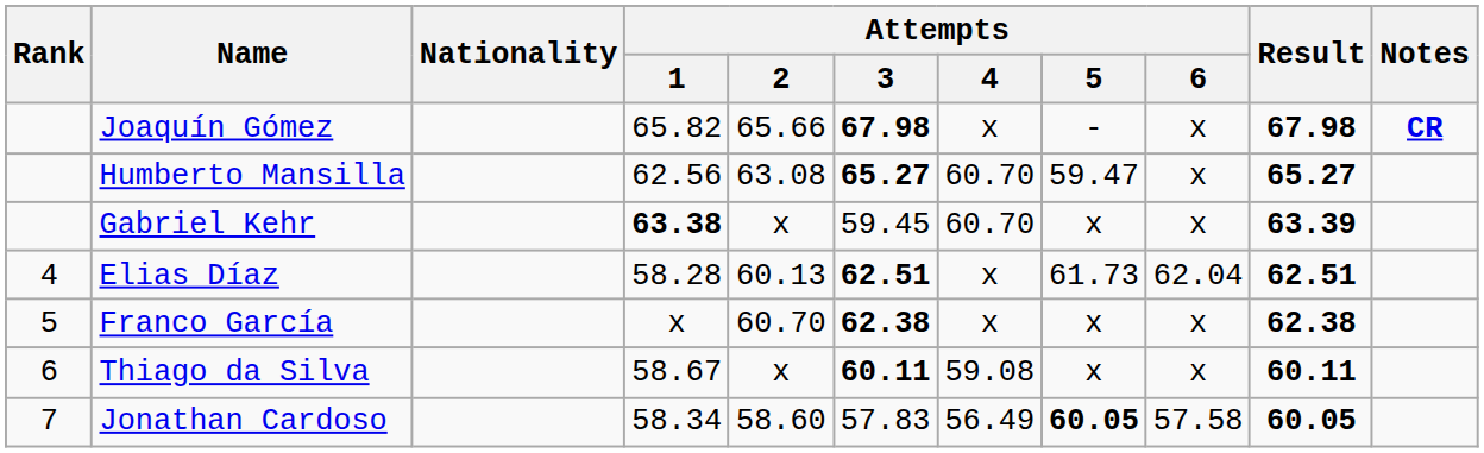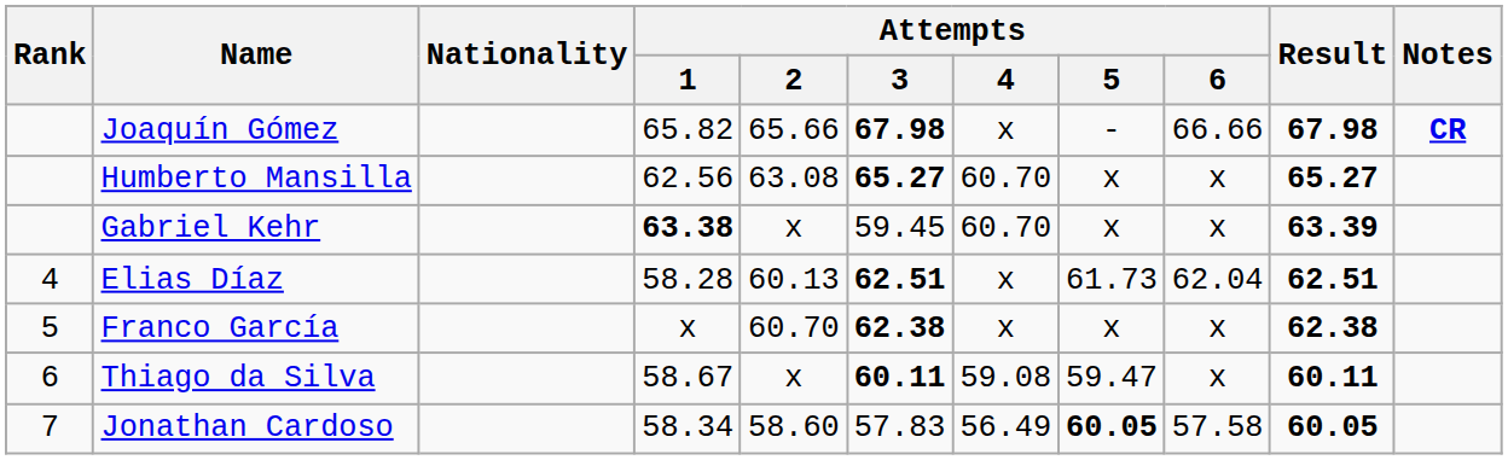 <table class="wikitable sortable" style="text-align:center">
 <tr>
 <th rowspan=2>Rank</th>
 <th rowspan=2>Name</th>
 <th rowspan=2>Nationality</th>
 <th colspan=6>Attempts</th>
 <th rowspan=2>Result</th>
 <th rowspan=2>Notes</th>
 </tr>
 <tr>
 <th>1</th>
 <th>2</th>
 <th>3</th>
 <th>4</th>
 <th>5</th>
 <th>6</th>
 </tr>
 <tr>
 <td align=center></td>
 <td align=left><a href='#'>Joaquín Gómez</a></td>
 <td align=left></td>
 <td>65.82</td>
 <td>65.66</td>
 <td><strong>67.98</strong></td>
 <td>x</td>
 <td>-</td>
-<td>x</td>
+<td>66.66</td>
 <td><strong>67.98</strong></td>
 <td><strong><a href='#'>CR</a></strong></td>
 </tr>
 <tr>
 <td align=center></td>
 <td align=left><a href='#'>Humberto Mansilla</a></td>
 <td align=left></td>
 <td>62.56</td>
 <td>63.08</td>
 <td><strong>65.27</strong></td>
 <td>60.70</td>
-<td>59.47</td>
+<td>x</td>
 <td>x</td>
 <td><strong>65.27</strong></td>
 <td></td>
 </tr>
 <tr>
 <td align=center></td>
 <td align=left><a href='#'>Gabriel Kehr</a></td>
 <td align=left></td>
 <td><strong>63.38</strong></td>
 <td>x</td>
 <td>59.45</td>
 <td>60.70</td>
 <td>x</td>
 <td>x</td>
 <td><strong>63.39</strong></td>
 <td></td>
 </tr>
 <tr>
 <td align=center>4</td>
 <td align=left><a href='#'>Elias Díaz</a></td>
 <td align=left></td>
 <td>58.28</td>
 <td>60.13</td>
 <td><strong>62.51</strong></td>
 <td>x</td>
 <td>61.73</td>
 <td>62.04</td>
 <td><strong>62.51</strong></td>
 <td></td>
 </tr>
 <tr>
 <td align=center>5</td>
 <td align=left><a href='#'>Franco García</a></td>
 <td align=left></td>
 <td>x</td>
 <td>60.70</td>
 <td><strong>62.38</strong></td>
 <td>x</td>
 <td>x</td>
 <td>x</td>
 <td><strong>62.38</strong></td>
 <td></td>
 </tr>
 <tr>
 <td align=center>6</td>
 <td align=left><a href='#'>Thiago da Silva</a></td>
 <td align=left></td>
 <td>58.67</td>
 <td>x</td>
 <td><strong>60.11</strong></td>
 <td>59.08</td>
-<td>x</td>
+<td>59.47</td>
 <td>x</td>
 <td><strong>60.11</strong></td>
 <td></td>
 </tr>
 <tr>
 <td align=center>7</td>
 <td align=left><a href='#'>Jonathan Cardoso</a></td>
 <td align=left></td>
 <td>58.34</td>
 <td>58.60</td>
 <td>57.83</td>
 <td>56.49</td>
 <td><strong>60.05</strong></td>
 <td>57.58</td>
 <td><strong>60.05</strong></td>
 <td></td>
 </tr>
 </table>
